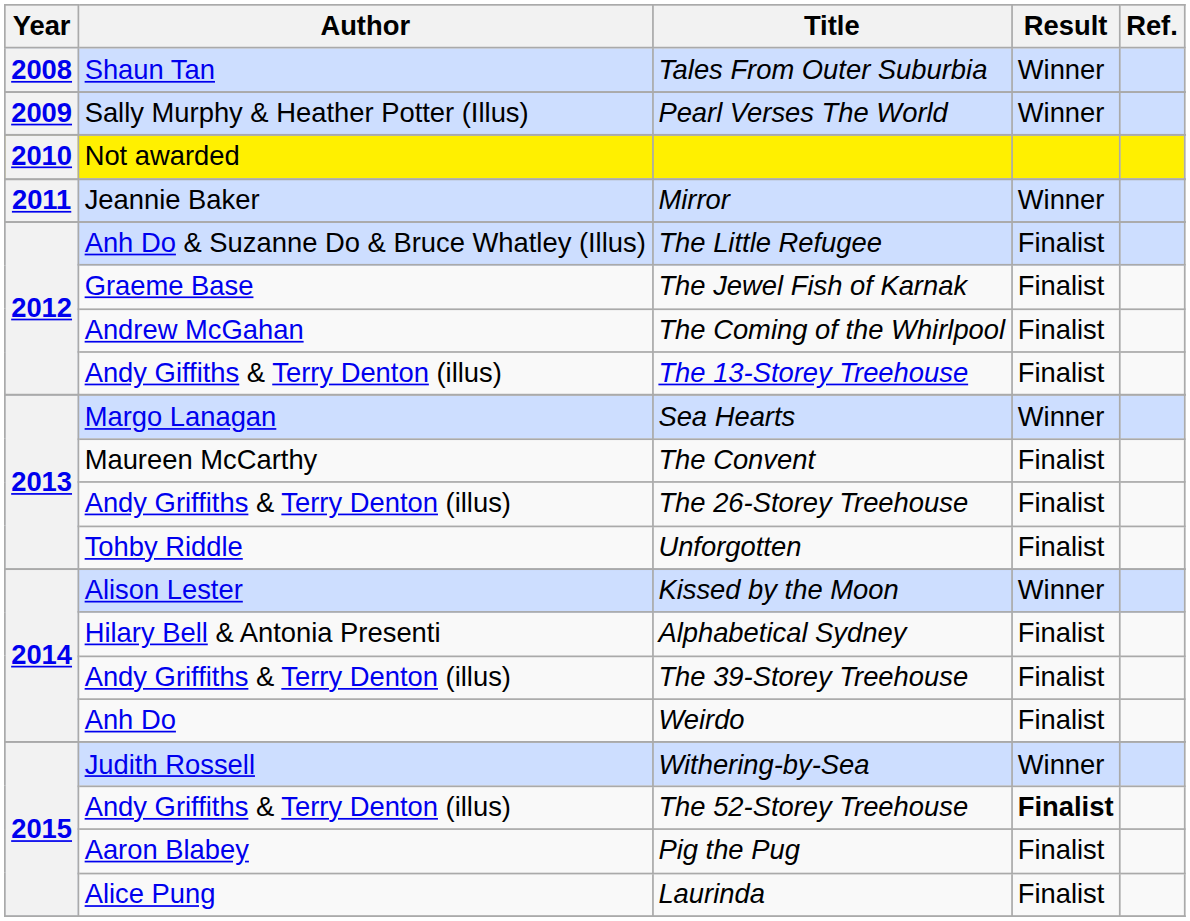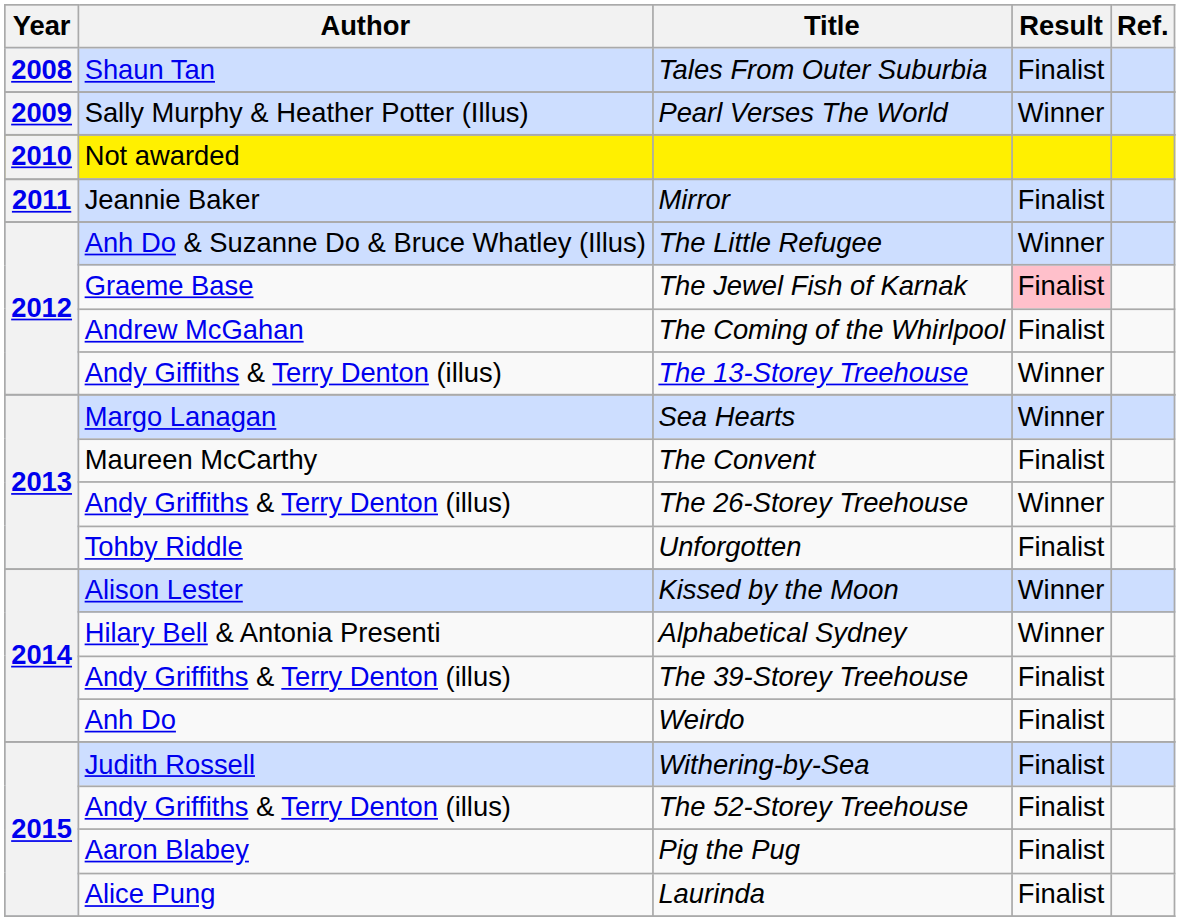 <table class="wikitable">
 <tr>
 <th>Year</th>
 <th>Author</th>
 <th>Title</th>
 <th>Result</th>
 <th>Ref.</th>
 </tr>
 <tr style="background:#cddeff">
 <th><a href='#'>2008</a></th>
 <td><a href='#'>Shaun Tan</a></td>
 <td><em>Tales From Outer Suburbia</em></td>
-<td>Winner</td>
+<td>Finalist</td>
 <td></td>
 </tr>
 <tr>
 </tr>
 <tr style="background:#cddeff">
 <th><a href='#'>2009</a></th>
 <td>Sally Murphy & Heather Potter (Illus)</td>
 <td><em>Pearl Verses The World</em></td>
 <td>Winner</td>
 <td></td>
 </tr>
 <tr>
 </tr>
 <tr style="background:#fff000">
 <th><a href='#'>2010</a></th>
 <td>Not awarded</td>
 <td></td>
 <td></td>
 <td></td>
 </tr>
 <tr>
 </tr>
 <tr style="background:#cddeff">
 <th><a href='#'>2011</a></th>
 <td>Jeannie Baker</td>
 <td><em>Mirror</em></td>
-<td>Winner</td>
+<td>Finalist</td>
 <td></td>
 </tr>
 <tr>
 </tr>
 <tr style="background:#cddeff">
 <th rowspan="4"><a href='#'>2012</a></th>
 <td><a href='#'>Anh Do</a> & Suzanne Do & Bruce Whatley (Illus)</td>
 <td><em>The Little Refugee</em></td>
-<td>Finalist</td>
+<td>Winner</td>
 <td></td>
 </tr>
 <tr>
 <td><a href='#'>Graeme Base</a></td>
 <td><em>The Jewel Fish of Karnak</em></td>
-<td>Finalist</td>
+<td style="background: pink;">Finalist</td>
 <td></td>
 </tr>
 <tr>
 <td><a href='#'>Andrew McGahan</a></td>
 <td><em>The Coming of the Whirlpool</em></td>
 <td>Finalist</td>
 <td></td>
 </tr>
 <tr>
 <td><a href='#'>Andy Giffiths</a> & <a href='#'>Terry Denton</a> (illus)</td>
 <td><em><a href='#'>The 13-Storey Treehouse</a></em></td>
-<td>Finalist</td>
+<td>Winner</td>
 <td></td>
 </tr>
 <tr>
 </tr>
 <tr style="background:#cddeff">
 <th rowspan="4"><a href='#'>2013</a></th>
 <td><a href='#'>Margo Lanagan</a></td>
 <td><em>Sea Hearts</em></td>
 <td>Winner</td>
 <td></td>
 </tr>
 <tr>
 <td>Maureen McCarthy</td>
 <td><em>The Convent</em></td>
 <td>Finalist</td>
 <td></td>
 </tr>
 <tr>
 <td><a href='#'>Andy Griffiths</a> & <a href='#'>Terry Denton</a> (illus)</td>
 <td><em>The 26-Storey Treehouse</em></td>
-<td>Finalist</td>
+<td>Winner</td>
 <td></td>
 </tr>
 <tr>
 <td><a href='#'>Tohby Riddle</a></td>
 <td><em>Unforgotten</em></td>
 <td>Finalist</td>
 <td></td>
 </tr>
 <tr>
 </tr>
 <tr style="background:#cddeff">
 <th rowspan="4"><a href='#'>2014</a></th>
 <td><a href='#'>Alison Lester</a></td>
 <td><em>Kissed by the Moon</em></td>
 <td>Winner</td>
 <td></td>
 </tr>
 <tr>
 <td><a href='#'>Hilary Bell</a> & Antonia Presenti</td>
 <td><em>Alphabetical Sydney</em></td>
-<td>Finalist</td>
+<td>Winner</td>
 <td></td>
 </tr>
 <tr>
 <td><a href='#'>Andy Griffiths</a> & <a href='#'>Terry Denton</a> (illus)</td>
 <td><em>The 39-Storey Treehouse</em></td>
 <td>Finalist</td>
 <td></td>
 </tr>
 <tr>
 <td><a href='#'>Anh Do</a></td>
 <td><em>Weirdo</em></td>
 <td>Finalist</td>
 <td></td>
 </tr>
 <tr>
 </tr>
 <tr style="background:#cddeff">
 <th rowspan="4"><a href='#'>2015</a></th>
 <td><a href='#'>Judith Rossell</a></td>
 <td><em>Withering-by-Sea</em></td>
-<td>Winner</td>
+<td>Finalist</td>
 <td></td>
 </tr>
 <tr>
 <td><a href='#'>Andy Griffiths</a> & <a href='#'>Terry Denton</a> (illus)</td>
 <td><em>The 52-Storey Treehouse</em></td>
-<td><strong>Finalist</strong></td>
+<td>Finalist</td>
 <td></td>
 </tr>
 <tr>
 <td><a href='#'>Aaron Blabey</a></td>
 <td><em>Pig the Pug</em></td>
 <td>Finalist</td>
 <td></td>
 </tr>
 <tr>
 <td><a href='#'>Alice Pung</a></td>
 <td><em>Laurinda</em></td>
 <td>Finalist</td>
 <td></td>
 </tr>
 <tr>
 </tr>
 </table>
